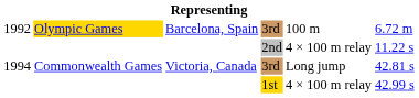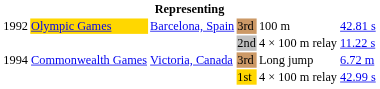 <table>
 <tr>
 <th colspan="6">Representing </th>
 </tr>
 <tr>
 <td>1992</td>
 <td style="background: gold;"><a href='#'>Olympic Games</a></td>
 <td><a href='#'>Barcelona, Spain</a></td>
 <td bgcolor="cc9966">3rd</td>
 <td>100 m</td>
-<td><a href='#'>6.72 m</a></td>
+<td><a href='#'>42.81 s</a></td>
 </tr>
 <tr>
 <td rowspan=3>1994</td>
 <td rowspan=3><a href='#'>Commonwealth Games</a></td>
 <td rowspan=3><a href='#'>Victoria, Canada</a></td>
 <td bgcolor="silver">2nd</td>
 <td>4 × 100 m relay</td>
 <td><a href='#'>11.22 s</a></td>
 </tr>
 <tr>
 <td bgcolor="cc9966">3rd</td>
 <td>Long jump</td>
-<td><a href='#'>42.81 s</a></td>
+<td><a href='#'>6.72 m</a></td>
 </tr>
 <tr>
 <td bgcolor="gold">1st</td>
 <td>4 × 100 m relay</td>
 <td><a href='#'>42.99 s</a></td>
 </tr>
 </table>
